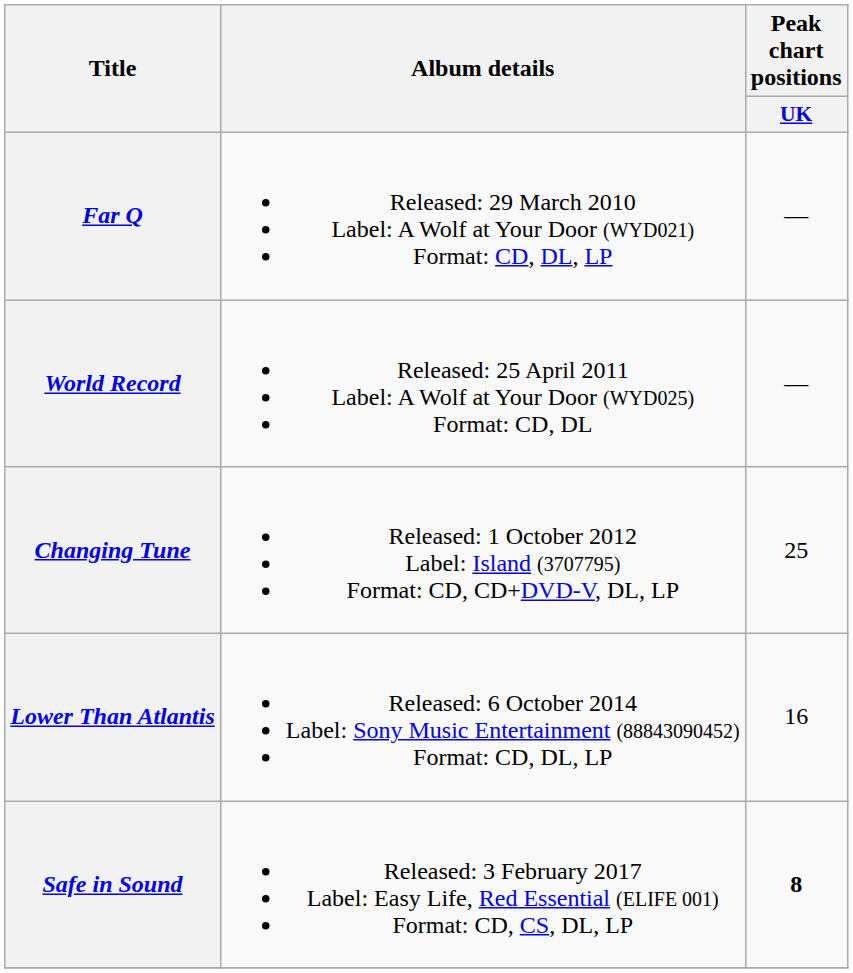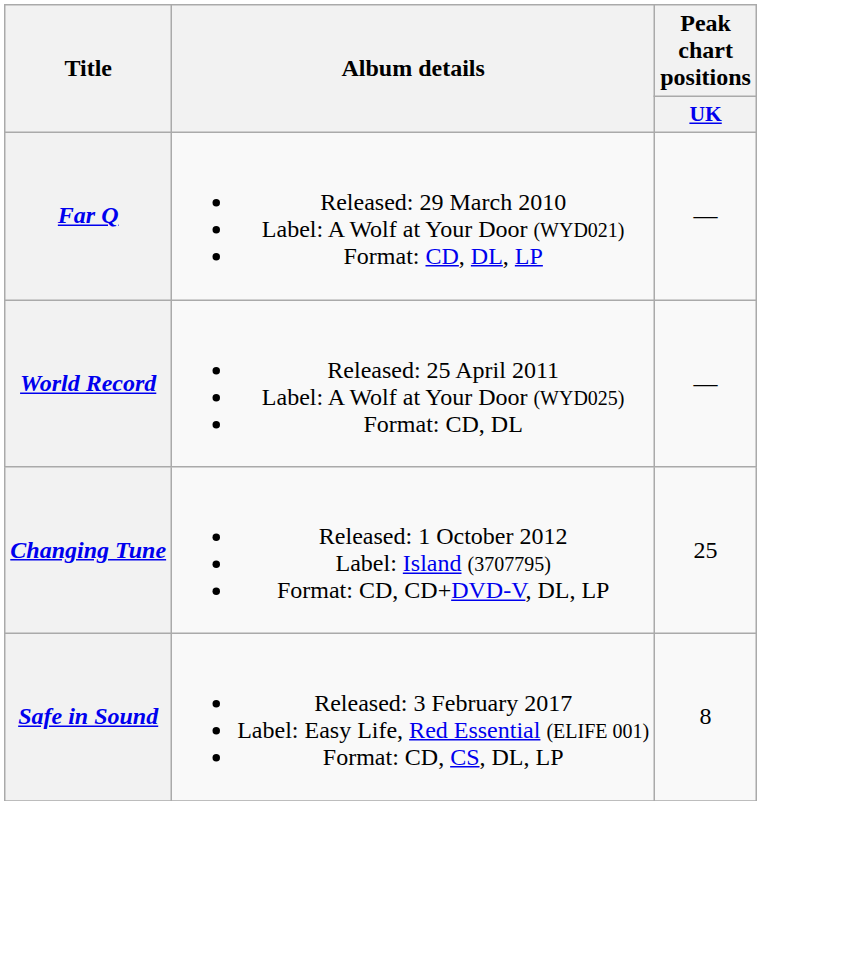 <table class="wikitable plainrowheaders" style="text-align:center;">
 <tr>
 <th scope="col" rowspan="2">Title</th>
 <th scope="col" rowspan="2">Album details</th>
 <th scope="col" colspan="1">Peak chart<br>positions</th>
 </tr>
 <tr>
 <th style="width:3em; font-size:90%"><a href='#'>UK</a></th>
 </tr>
 <tr>
 <th scope="row"><strong><em><a href='#'>Far Q</a></em></strong></th>
 <td><br><ul><li>Released: 29 March 2010</li><li>Label: A Wolf at Your Door <small>(WYD021)</small></li><li>Format: <a href='#'>CD</a>, <a href='#'>DL</a>, <a href='#'>LP</a></li></ul></td>
 <td>—</td>
 </tr>
 <tr>
 <th scope="row"><strong><em><a href='#'>World Record</a></em></strong></th>
 <td><br><ul><li>Released: 25 April 2011</li><li>Label: A Wolf at Your Door <small>(WYD025)</small></li><li>Format: CD, DL</li></ul></td>
 <td>—</td>
 </tr>
 <tr>
 <th scope="row"><strong><em><a href='#'>Changing Tune</a></em></strong></th>
 <td><br><ul><li>Released: 1 October 2012</li><li>Label: <a href='#'>Island</a> <small>(3707795)</small></li><li>Format: CD, CD+<a href='#'>DVD-V</a>, DL, LP</li></ul></td>
 <td>25</td>
 </tr>
 <tr>
-<th scope="row"><strong><em><a href='#'>Lower Than Atlantis</a></em></strong></th>
-<td><br><ul><li>Released: 6 October 2014</li><li>Label: <a href='#'>Sony Music Entertainment</a> <small>(88843090452)</small></li><li>Format: CD, DL, LP</li></ul></td>
-<td>16</td>
-</tr>
-<tr>
 <th scope="row"><strong><em><a href='#'>Safe in Sound</a></em></strong></th>
 <td><br><ul><li>Released: 3 February 2017</li><li>Label: Easy Life, <a href='#'>Red Essential</a> <small>(ELIFE 001)</small></li><li>Format: CD, <a href='#'>CS</a>, DL, LP</li></ul></td>
-<td><strong>8</strong></td>
+<td>8</td>
 </tr>
 <tr>
 </tr>
 </table>
